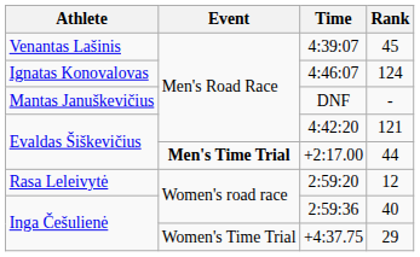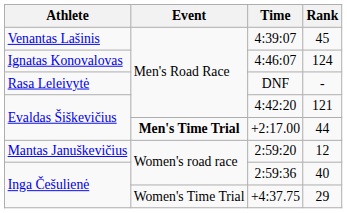 <table class=wikitable style=font-size:90%;>
 <tr>
 <th>Athlete</th>
 <th>Event</th>
 <th>Time</th>
 <th>Rank</th>
 </tr>
 <tr align=center>
 <td align=left><a href='#'>Venantas Lašinis</a></td>
 <td align=left rowspan="4">Men's Road Race</td>
 <td>4:39:07</td>
 <td>45</td>
 </tr>
 <tr align=center>
 <td align=left><a href='#'>Ignatas Konovalovas</a></td>
 <td>4:46:07</td>
 <td>124</td>
 </tr>
 <tr align=center>
-<td align=left><a href='#'>Mantas Januškevičius</a></td>
+<td align=left><a href='#'>Rasa Leleivytė</a></td>
 <td>DNF</td>
 <td>-</td>
 </tr>
 <tr align=center>
 <td align=left rowspan="2"><a href='#'>Evaldas Šiškevičius</a></td>
 <td>4:42:20</td>
 <td>121</td>
 </tr>
 <tr align=center>
 <td><strong>Men's Time Trial</strong></td>
 <td>+2:17.00</td>
 <td>44</td>
 </tr>
 <tr align=center>
-<td align=left><a href='#'>Rasa Leleivytė</a></td>
+<td align=left><a href='#'>Mantas Januškevičius</a></td>
 <td align=left rowspan="2">Women's road race</td>
 <td>2:59:20</td>
 <td>12</td>
 </tr>
 <tr align=center>
 <td align=left rowspan="2"><a href='#'>Inga Češulienė</a></td>
 <td>2:59:36</td>
 <td>40</td>
 </tr>
 <tr align=center>
 <td align=left>Women's Time Trial</td>
 <td>+4:37.75</td>
 <td>29</td>
 </tr>
 </table>
